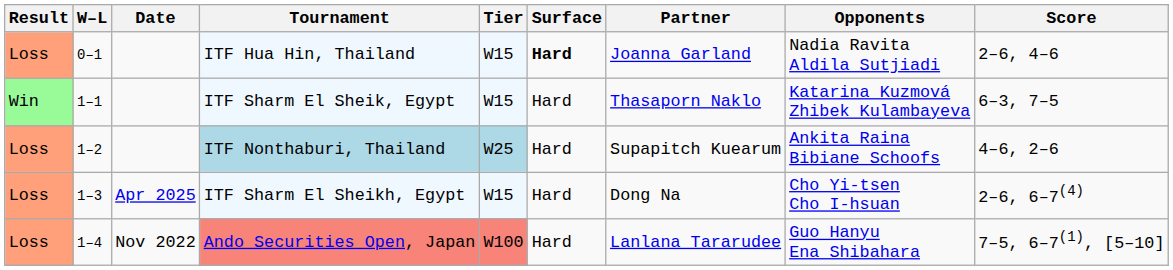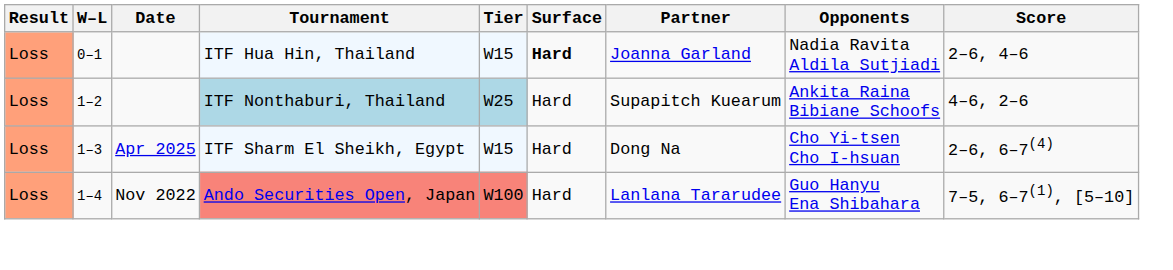 <table class="sortable wikitable">
 <tr>
 <th>Result</th>
 <th class="unsortable">W–L</th>
 <th>Date</th>
 <th>Tournament</th>
 <th>Tier</th>
 <th>Surface</th>
 <th>Partner</th>
 <th>Opponents</th>
 <th class="unsortable">Score</th>
 </tr>
 <tr>
 <td style="background:#ffa07a;">Loss</td>
 <td><small>0–1</small></td>
 <td></td>
 <td style="background:#f0f8ff;">ITF Hua Hin, Thailand</td>
 <td style="background:#f0f8ff;">W15</td>
 <td><strong>Hard</strong></td>
 <td> <a href='#'>Joanna Garland</a></td>
 <td> Nadia Ravita <br>  <a href='#'>Aldila Sutjiadi</a></td>
 <td>2–6, 4–6</td>
-</tr>
-<tr>
-<td style="background:#98fb98;">Win</td>
-<td><small>1–1</small></td>
-<td></td>
-<td style="background:#f0f8ff;">ITF Sharm El Sheik, Egypt</td>
-<td style="background:#f0f8ff;">W15</td>
-<td>Hard</td>
-<td> <a href='#'>Thasaporn Naklo</a></td>
-<td> <a href='#'>Katarina Kuzmová</a> <br>  <a href='#'>Zhibek Kulambayeva</a></td>
-<td>6–3, 7–5</td>
 </tr>
 <tr>
 <td style="background:#ffa07a;">Loss</td>
 <td><small>1–2</small></td>
 <td></td>
 <td style="background:lightblue;">ITF Nonthaburi, Thailand</td>
 <td style="background:lightblue;">W25</td>
 <td>Hard</td>
 <td> Supapitch Kuearum</td>
 <td> <a href='#'>Ankita Raina</a> <br>  <a href='#'>Bibiane Schoofs</a></td>
 <td>4–6, 2–6</td>
 </tr>
 <tr>
 <td bgcolor=ffa07a>Loss</td>
 <td><small>1–3</small></td>
 <td><a href='#'>Apr 2025</a></td>
 <td style="background:#f0f8ff;">ITF Sharm El Sheikh, Egypt</td>
 <td style="background:#f0f8ff;">W15</td>
 <td>Hard</td>
 <td> Dong Na</td>
 <td> <a href='#'>Cho Yi-tsen</a> <br>  <a href='#'>Cho I-hsuan</a></td>
 <td>2–6, 6–7<sup>(4)</sup></td>
 </tr>
 <tr>
 <td bgcolor=ffa07a>Loss</td>
 <td><small>1–4</small></td>
 <td>Nov 2022</td>
 <td style="background:#f88379;"><a href='#'>Ando Securities Open</a>, Japan</td>
 <td style="background:#f88379;">W100</td>
 <td>Hard</td>
 <td> <a href='#'>Lanlana Tararudee</a></td>
 <td> <a href='#'>Guo Hanyu</a> <br>  <a href='#'>Ena Shibahara</a></td>
 <td>7–5, 6–7<sup>(1)</sup>, [5–10]</td>
 </tr>
 </table>
